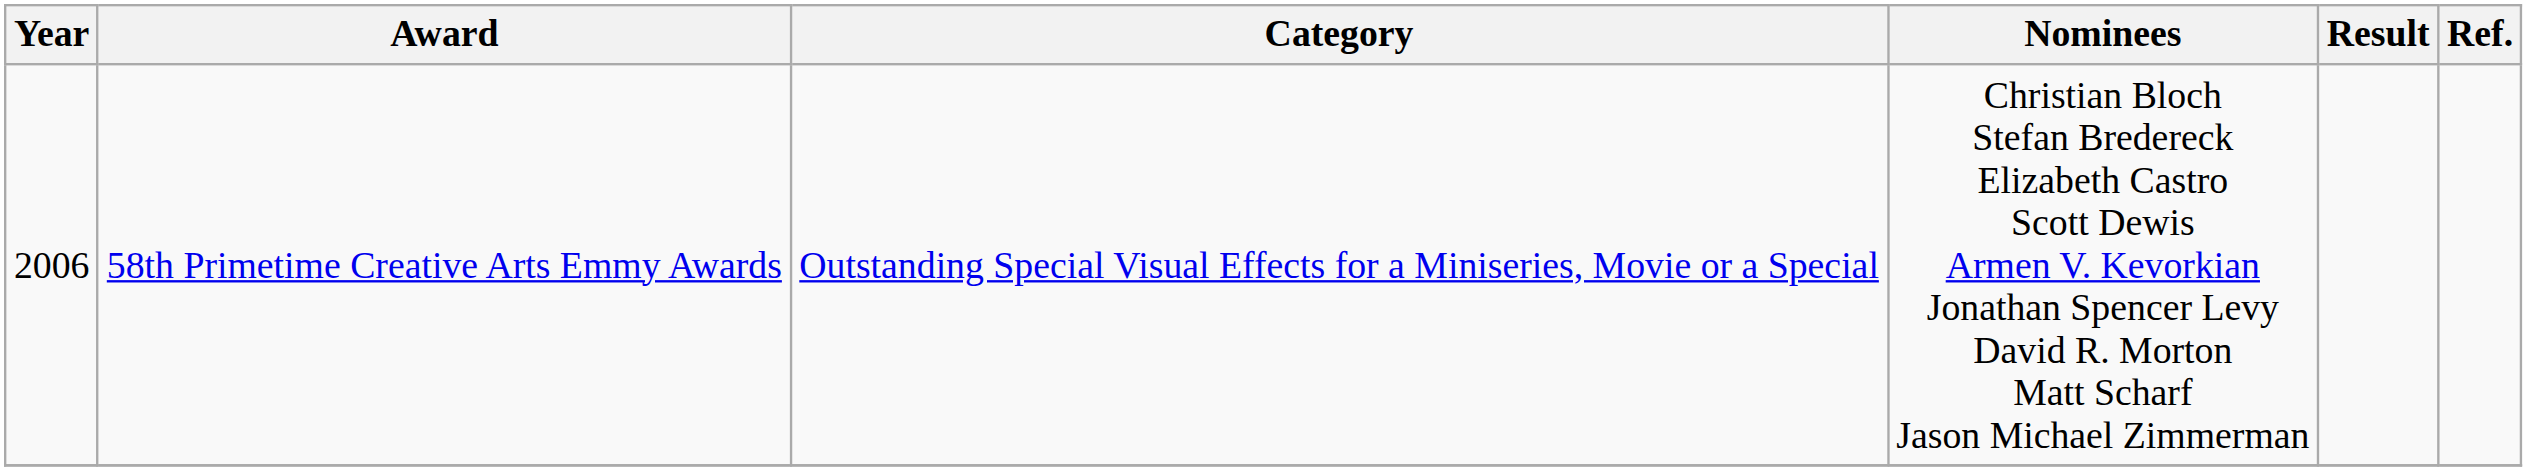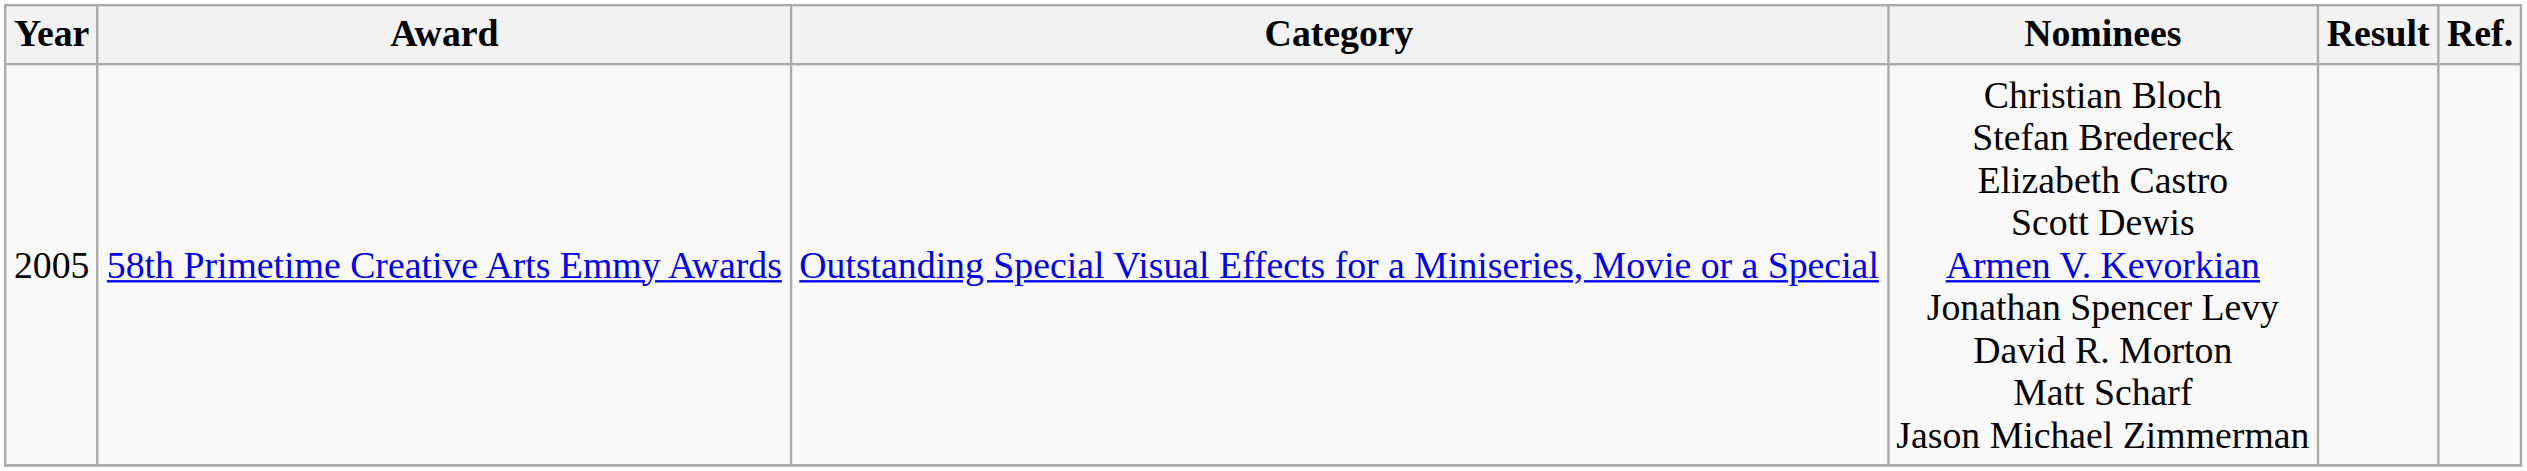 <table class="wikitable sortable plainrowheaders" style="text-align:center;">
 <tr>
 <th>Year</th>
 <th>Award</th>
 <th>Category</th>
 <th>Nominees</th>
 <th>Result</th>
 <th>Ref.</th>
 </tr>
 <tr>
-<td>2006</td>
+<td>2005</td>
 <td><a href='#'>58th Primetime Creative Arts Emmy Awards</a></td>
 <td><a href='#'>Outstanding Special Visual Effects for a Miniseries, Movie or a Special</a></td>
 <td>Christian Bloch <br> Stefan Bredereck <br> Elizabeth Castro <br> Scott Dewis <br> <a href='#'>Armen V. Kevorkian</a> <br> Jonathan Spencer Levy <br> David R. Morton <br> Matt Scharf <br> Jason Michael Zimmerman</td>
 <td></td>
 <td></td>
 </tr>
 <tr>
 </tr>
 </table>
